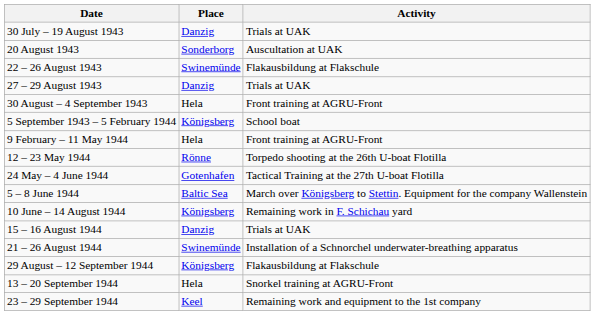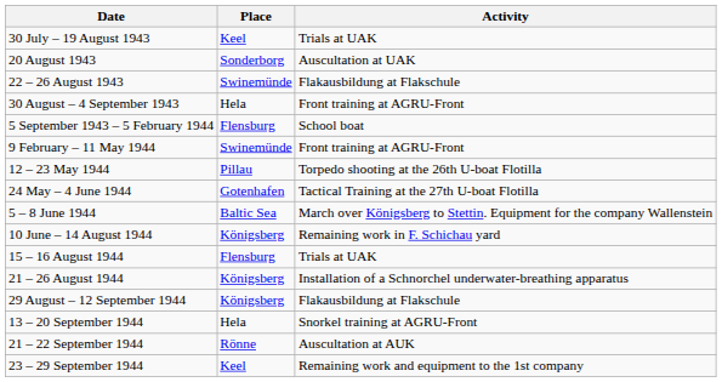 <table class="wikitable">
 <tr>
 <th>Date</th>
 <th>Place</th>
 <th>Activity</th>
 </tr>
 <tr>
 <td>30 July – 19 August 1943</td>
-<td><a href='#'>Danzig</a></td>
+<td><a href='#'>Keel</a></td>
 <td>Trials at UAK</td>
 </tr>
 <tr>
 <td>20 August 1943</td>
 <td><a href='#'>Sonderborg</a></td>
 <td>Auscultation at UAK</td>
 </tr>
 <tr>
 <td>22 – 26 August 1943</td>
 <td><a href='#'>Swinemünde</a></td>
 <td>Flakausbildung at Flakschule</td>
 </tr>
 <tr>
-<td>27 – 29 August 1943</td>
-<td><a href='#'>Danzig</a></td>
-<td>Trials at UAK</td>
-</tr>
-<tr>
 <td>30 August – 4 September 1943</td>
 <td>Hela</td>
 <td>Front training at AGRU-Front</td>
 </tr>
 <tr>
 <td>5 September 1943 – 5 February 1944</td>
-<td><a href='#'>Königsberg</a></td>
+<td><a href='#'>Flensburg</a></td>
 <td>School boat</td>
 </tr>
 <tr>
 <td>9 February – 11 May 1944</td>
-<td>Hela</td>
+<td><a href='#'>Swinemünde</a></td>
 <td>Front training at AGRU-Front</td>
 </tr>
 <tr>
 <td>12 – 23 May 1944</td>
-<td><a href='#'>Rönne</a></td>
+<td><a href='#'>Pillau</a></td>
 <td>Torpedo shooting at the 26th U-boat Flotilla</td>
 </tr>
 <tr>
 <td>24 May – 4 June 1944</td>
 <td><a href='#'>Gotenhafen</a></td>
 <td>Tactical Training at the 27th U-boat Flotilla</td>
 </tr>
 <tr>
 <td>5 – 8 June 1944</td>
 <td><a href='#'>Baltic Sea</a></td>
 <td>March over <a href='#'>Königsberg</a> to <a href='#'>Stettin</a>. Equipment for the company Wallenstein</td>
 </tr>
 <tr>
 <td>10 June – 14 August 1944</td>
 <td><a href='#'>Königsberg</a></td>
 <td>Remaining work in <a href='#'>F. Schichau</a> yard</td>
 </tr>
 <tr>
 <td>15 – 16 August 1944</td>
-<td><a href='#'>Danzig</a></td>
+<td><a href='#'>Flensburg</a></td>
 <td>Trials at UAK</td>
 </tr>
 <tr>
 <td>21 – 26 August 1944</td>
-<td><a href='#'>Swinemünde</a></td>
+<td><a href='#'>Königsberg</a></td>
 <td>Installation of a Schnorchel underwater-breathing apparatus</td>
 </tr>
 <tr>
 <td>29 August – 12 September 1944</td>
 <td><a href='#'>Königsberg</a></td>
 <td>Flakausbildung at Flakschule</td>
 </tr>
 <tr>
 <td>13 – 20 September 1944</td>
 <td>Hela</td>
 <td>Snorkel training at AGRU-Front</td>
 </tr>
 <tr>
+<td>21 – 22 September 1944</td>
+<td><a href='#'>Rönne</a></td>
+<td>Auscultation at AUK</td>
+</tr>
+<tr>
 <td>23 – 29 September 1944</td>
 <td><a href='#'>Keel</a></td>
 <td>Remaining work and equipment to the 1st company</td>
 </tr>
 </table>
